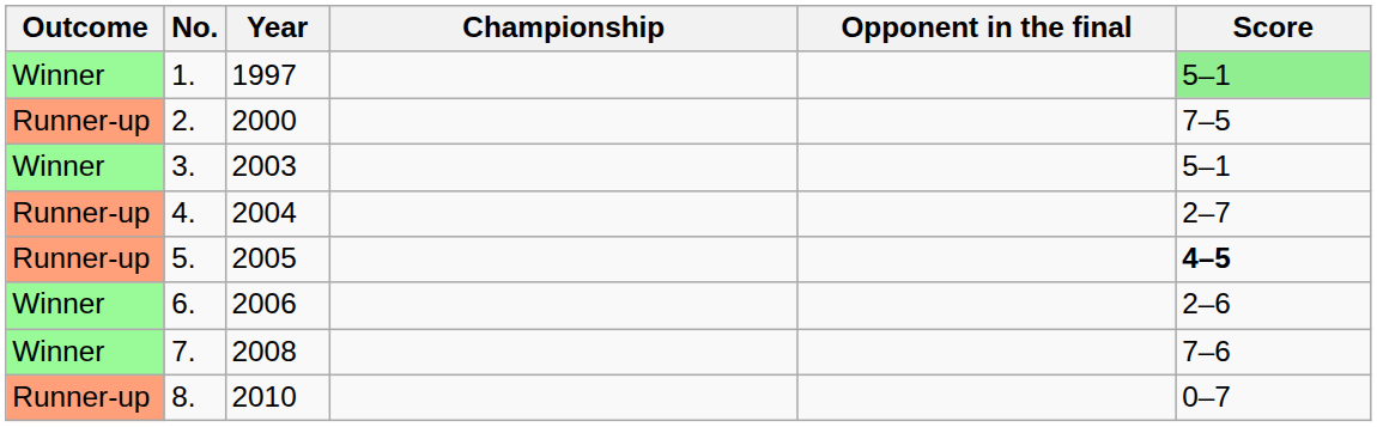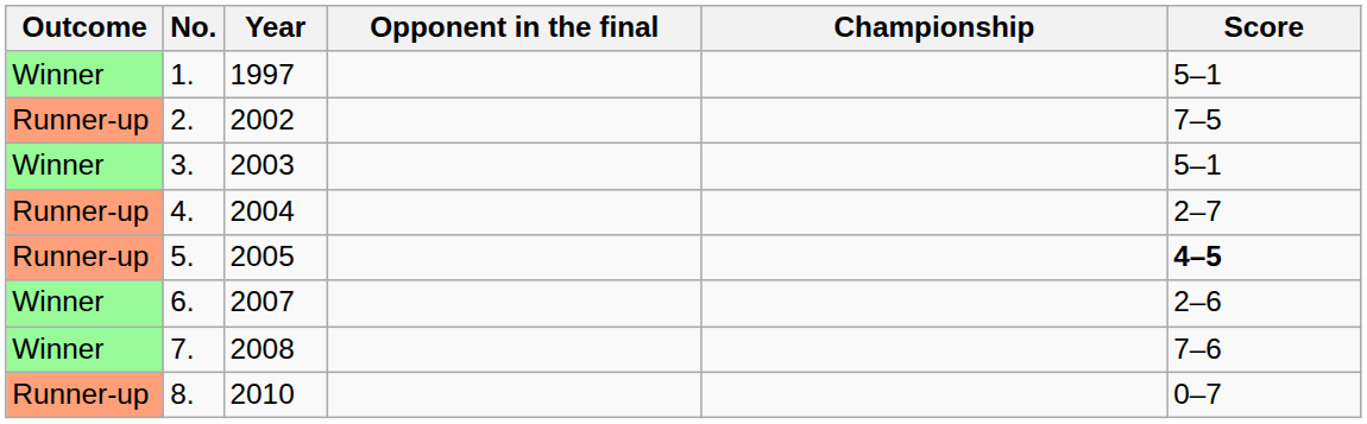 <table class="sortable wikitable">
 <tr>
 <th width="80">Outcome</th>
 <th width="20">No.</th>
 <th width="50">Year</th>
+<th width="200">Opponent in the final</th>
 <th width="250">Championship</th>
-<th width="200">Opponent in the final</th>
 <th width="100">Score</th>
 </tr>
 <tr>
 <td style="background:#98fb98;">Winner</td>
 <td>1.</td>
 <td>1997</td>
+<td> </td>
 <td></td>
-<td> </td>
-<td style="background: lightgreen;">5–1</td>
+<td>5–1</td>
 </tr>
 <tr>
 <td style="background:#ffa07a;">Runner-up</td>
 <td>2.</td>
-<td>2000</td>
+<td>2002</td>
+<td> </td>
 <td></td>
-<td> </td>
 <td>7–5</td>
 </tr>
 <tr>
 <td style="background:#98fb98;">Winner</td>
 <td>3.</td>
 <td>2003</td>
+<td> </td>
 <td></td>
-<td> </td>
 <td>5–1</td>
 </tr>
 <tr>
 <td style="background:#ffa07a;">Runner-up</td>
 <td>4.</td>
 <td>2004</td>
+<td> </td>
 <td></td>
-<td> </td>
 <td>2–7</td>
 </tr>
 <tr>
 <td style="background:#ffa07a;">Runner-up</td>
 <td>5.</td>
 <td>2005</td>
+<td> </td>
 <td></td>
-<td> </td>
 <td><strong>4–5</strong></td>
 </tr>
 <tr>
 <td style="background:#98fb98;">Winner</td>
 <td>6.</td>
-<td>2006</td>
+<td>2007</td>
+<td> </td>
 <td></td>
-<td> </td>
 <td>2–6</td>
 </tr>
 <tr>
 <td style="background:#98fb98;">Winner</td>
 <td>7.</td>
 <td>2008</td>
+<td> </td>
 <td></td>
-<td> </td>
 <td>7–6</td>
 </tr>
 <tr>
 <td style="background:#ffa07a;">Runner-up</td>
 <td>8.</td>
 <td>2010</td>
+<td> </td>
 <td></td>
-<td> </td>
 <td>0–7</td>
 </tr>
 </table>
